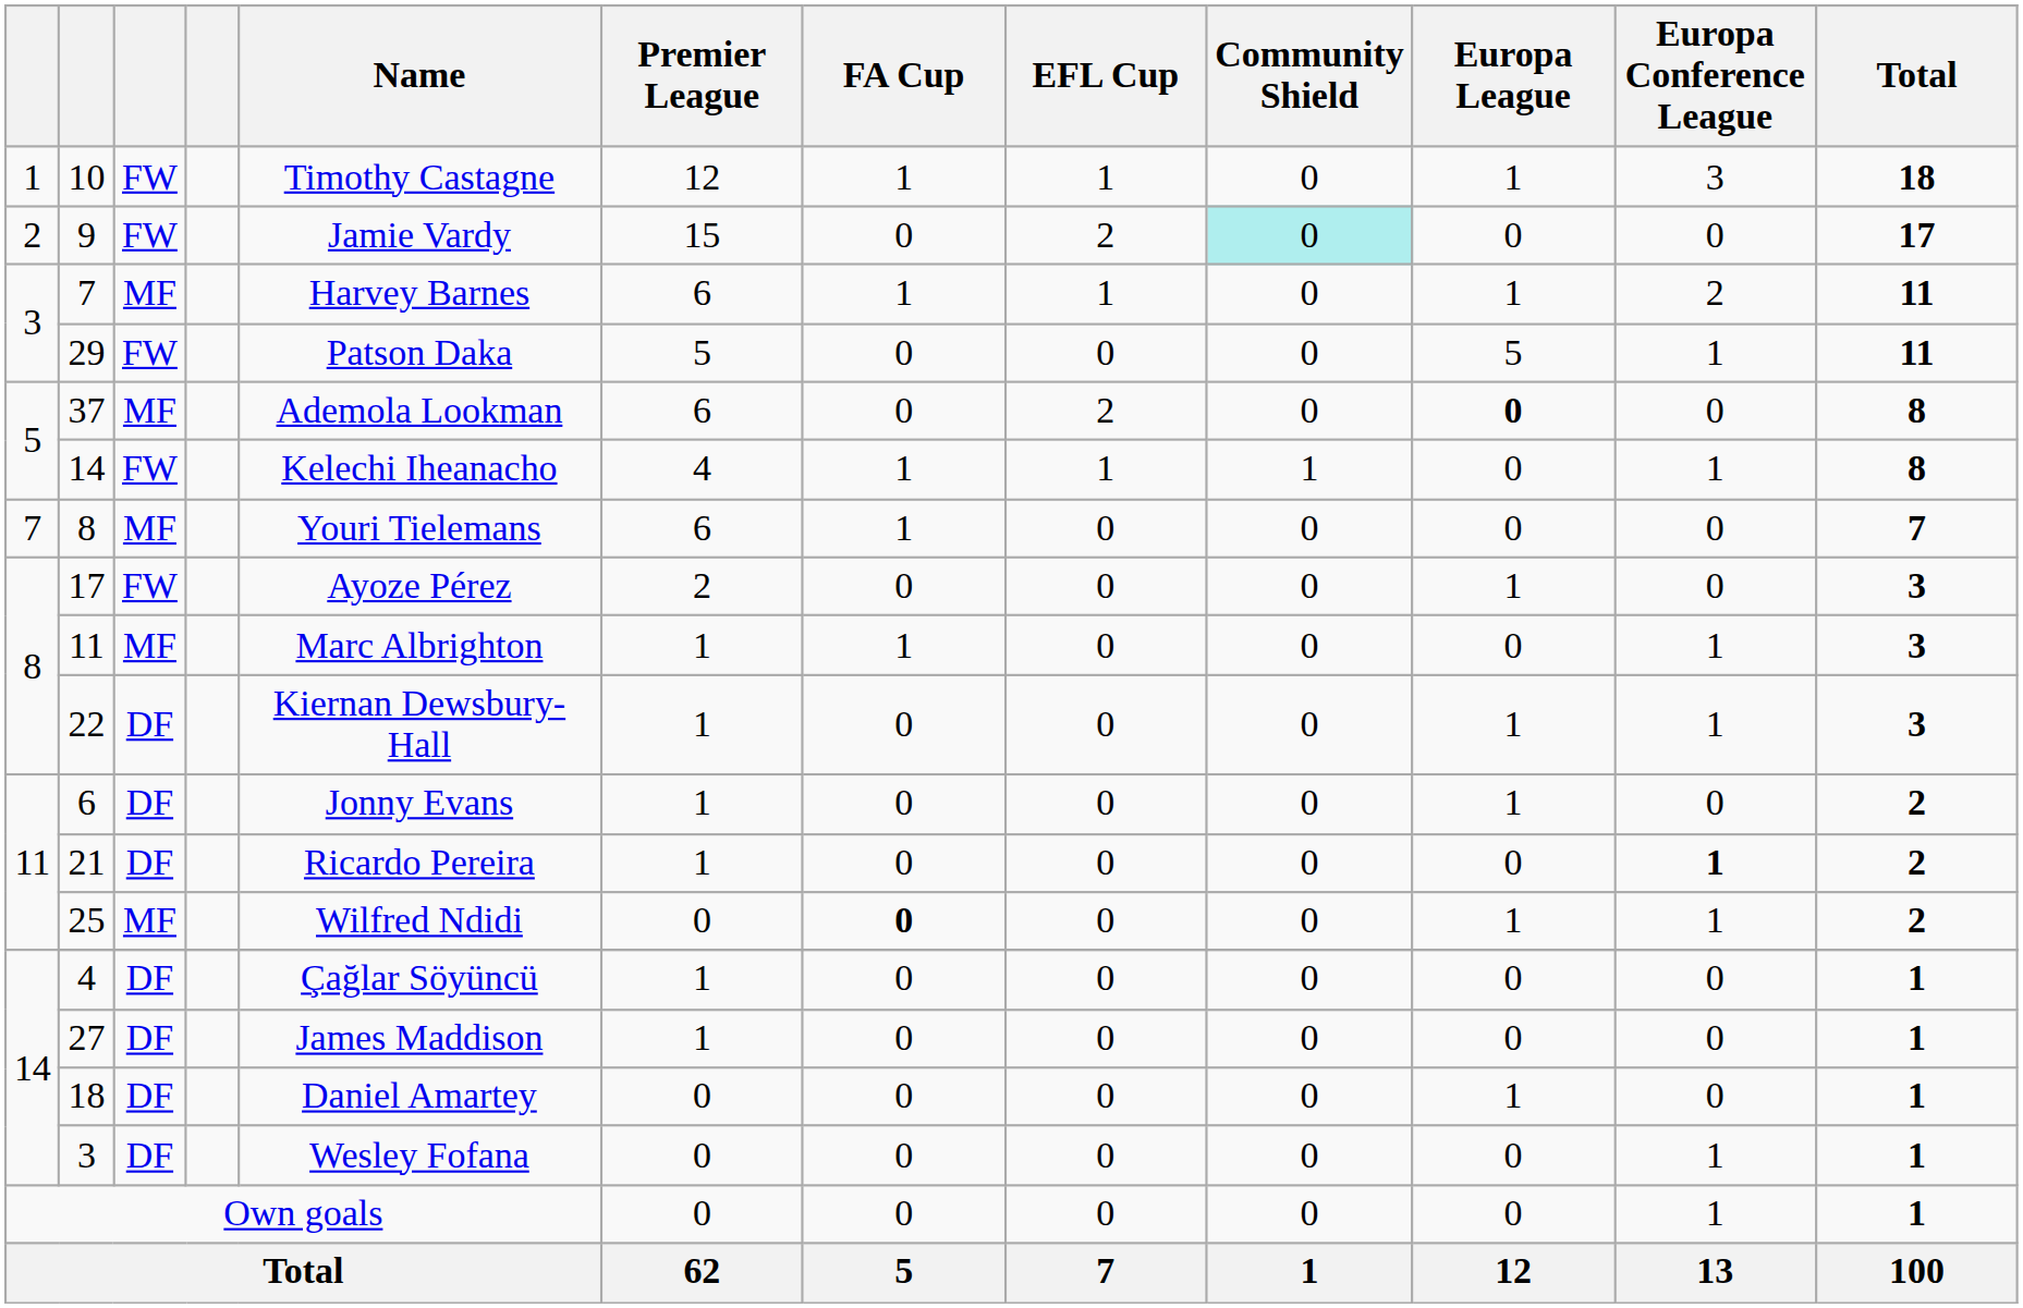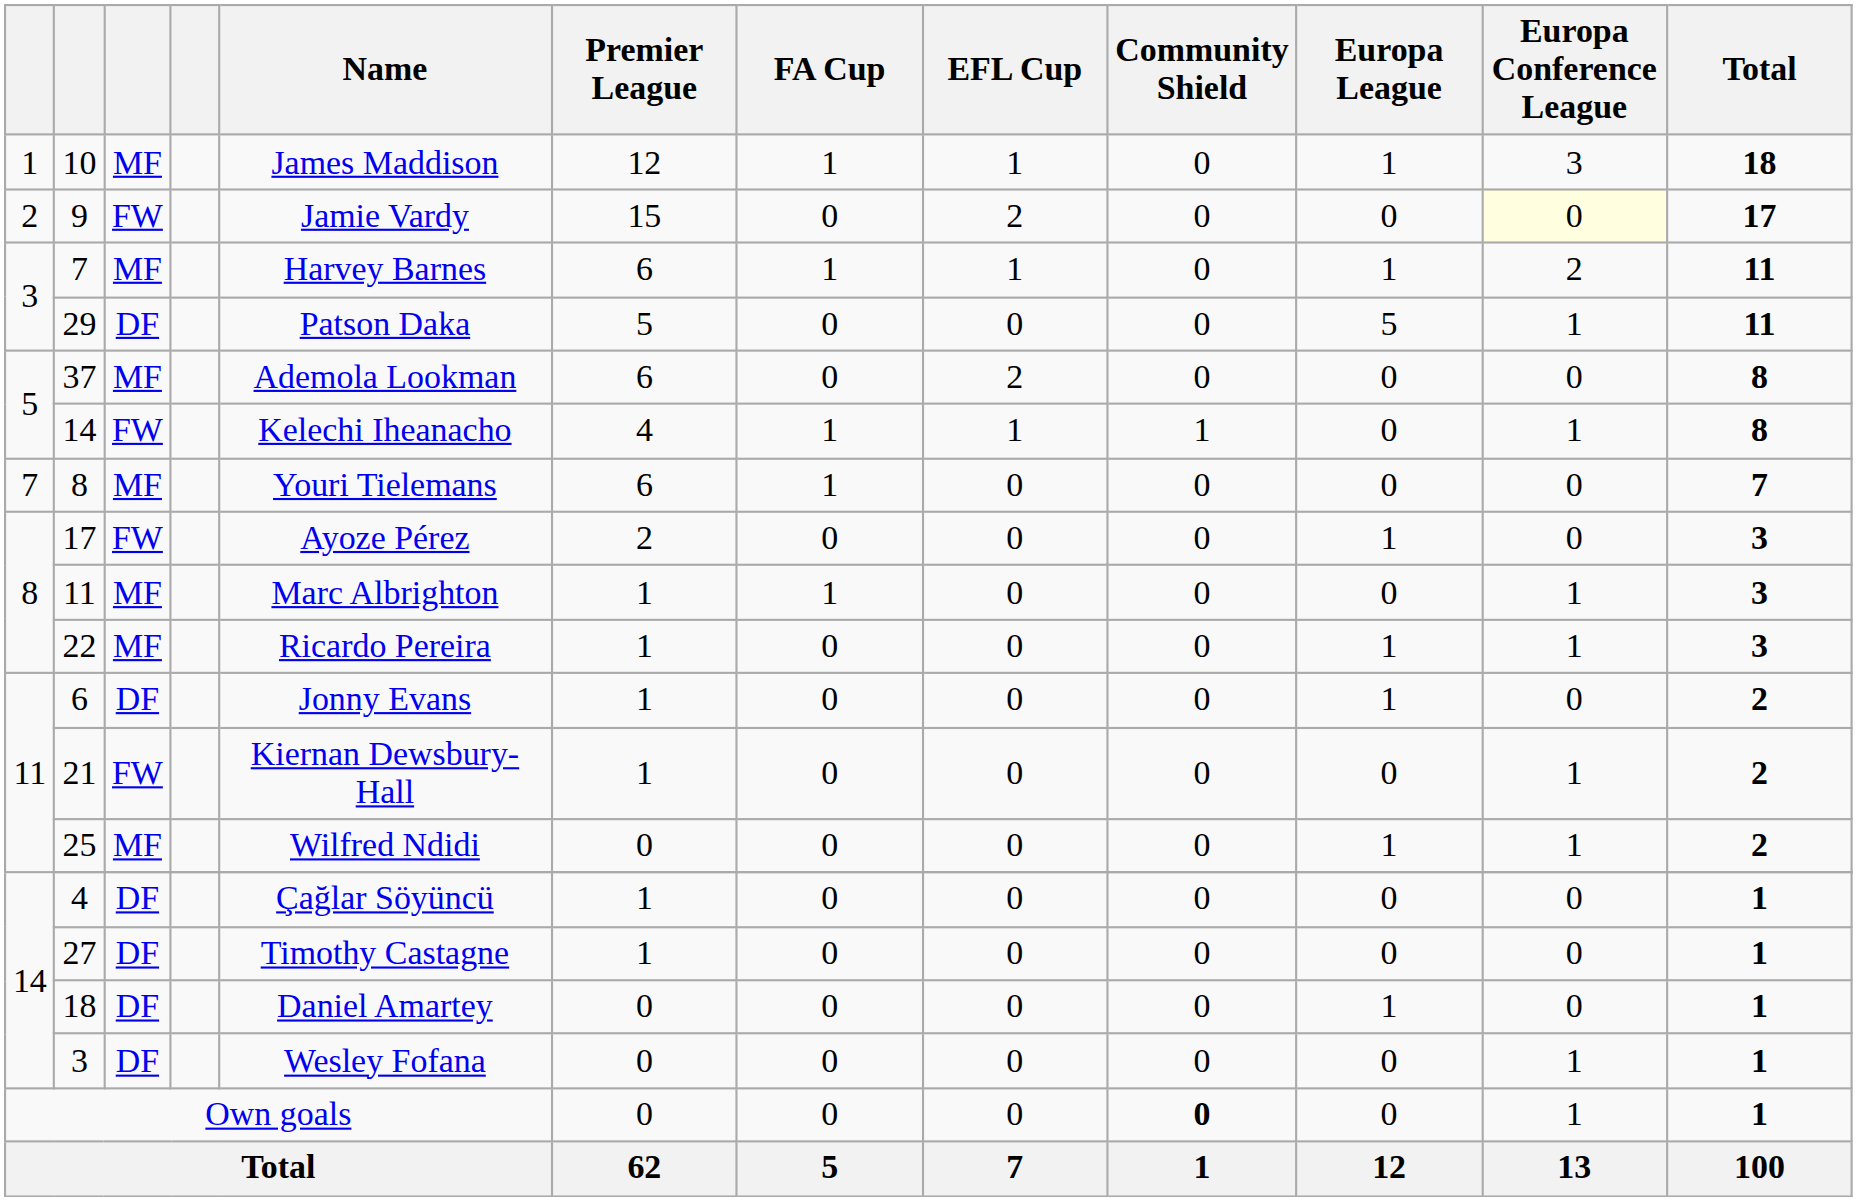 <table class="wikitable sortable" style="text-align:center">
 <tr>
 <th width=15></th>
 <th width=15></th>
 <th width=15></th>
 <th width=15></th>
 <th width=150>Name</th>
 <th width=80>Premier League</th>
 <th width=80>FA Cup</th>
 <th width=80>EFL Cup</th>
 <th width=80>Community Shield</th>
 <th width=80>Europa League</th>
 <th width=80>Europa Conference League</th>
 <th width=80>Total</th>
 </tr>
 <tr>
 <td>1</td>
 <td>10</td>
-<td><a href='#'>FW</a></td>
+<td><a href='#'>MF</a></td>
 <td></td>
-<td><a href='#'>Timothy Castagne</a></td>
+<td><a href='#'>James Maddison</a></td>
 <td>12</td>
 <td>1</td>
 <td>1</td>
 <td>0</td>
 <td>1</td>
 <td>3</td>
 <td><strong>18</strong></td>
 </tr>
 <tr>
 <td>2</td>
 <td>9</td>
 <td><a href='#'>FW</a></td>
 <td></td>
 <td><a href='#'>Jamie Vardy</a></td>
 <td>15</td>
 <td>0</td>
 <td>2</td>
-<td style="background: paleturquoise;">0</td>
 <td>0</td>
 <td>0</td>
+<td style="background: lightyellow;">0</td>
 <td><strong>17</strong></td>
 </tr>
 <tr>
 <td rowspan=2>3</td>
 <td>7</td>
 <td><a href='#'>MF</a></td>
 <td></td>
 <td><a href='#'>Harvey Barnes</a></td>
 <td>6</td>
 <td>1</td>
 <td>1</td>
 <td>0</td>
 <td>1</td>
 <td>2</td>
 <td><strong>11</strong></td>
 </tr>
 <tr>
 <td>29</td>
-<td><a href='#'>FW</a></td>
+<td><a href='#'>DF</a></td>
 <td></td>
 <td><a href='#'>Patson Daka</a></td>
 <td>5</td>
 <td>0</td>
 <td>0</td>
 <td>0</td>
 <td>5</td>
 <td>1</td>
 <td><strong>11</strong></td>
 </tr>
 <tr>
 <td rowspan=2>5</td>
 <td>37</td>
 <td><a href='#'>MF</a></td>
 <td></td>
 <td><a href='#'>Ademola Lookman</a></td>
 <td>6</td>
 <td>0</td>
 <td>2</td>
 <td>0</td>
-<td><strong>0</strong></td>
+<td>0</td>
 <td>0</td>
 <td><strong>8</strong></td>
 </tr>
 <tr>
 <td>14</td>
 <td><a href='#'>FW</a></td>
 <td></td>
 <td><a href='#'>Kelechi Iheanacho</a></td>
 <td>4</td>
 <td>1</td>
 <td>1</td>
 <td>1</td>
 <td>0</td>
 <td>1</td>
 <td><strong>8</strong></td>
 </tr>
 <tr>
 <td>7</td>
 <td>8</td>
 <td><a href='#'>MF</a></td>
 <td></td>
 <td><a href='#'>Youri Tielemans</a></td>
 <td>6</td>
 <td>1</td>
 <td>0</td>
 <td>0</td>
 <td>0</td>
 <td>0</td>
 <td><strong>7</strong></td>
 </tr>
 <tr>
 <td rowspan=3>8</td>
 <td>17</td>
 <td><a href='#'>FW</a></td>
 <td></td>
 <td><a href='#'>Ayoze Pérez</a></td>
 <td>2</td>
 <td>0</td>
 <td>0</td>
 <td>0</td>
 <td>1</td>
 <td>0</td>
 <td><strong>3</strong></td>
 </tr>
 <tr>
 <td>11</td>
 <td><a href='#'>MF</a></td>
 <td></td>
 <td><a href='#'>Marc Albrighton</a></td>
 <td>1</td>
 <td>1</td>
 <td>0</td>
 <td>0</td>
 <td>0</td>
 <td>1</td>
 <td><strong>3</strong></td>
 </tr>
 <tr>
 <td>22</td>
-<td><a href='#'>DF</a></td>
+<td><a href='#'>MF</a></td>
 <td></td>
-<td><a href='#'>Kiernan Dewsbury-Hall</a></td>
+<td><a href='#'>Ricardo Pereira</a></td>
 <td>1</td>
 <td>0</td>
 <td>0</td>
 <td>0</td>
 <td>1</td>
 <td>1</td>
 <td><strong>3</strong></td>
 </tr>
 <tr>
 <td rowspan=3>11</td>
 <td>6</td>
 <td><a href='#'>DF</a></td>
 <td></td>
 <td><a href='#'>Jonny Evans</a></td>
 <td>1</td>
 <td>0</td>
 <td>0</td>
 <td>0</td>
 <td>1</td>
 <td>0</td>
 <td><strong>2</strong></td>
 </tr>
 <tr>
 <td>21</td>
-<td><a href='#'>DF</a></td>
+<td><a href='#'>FW</a></td>
 <td></td>
-<td><a href='#'>Ricardo Pereira</a></td>
+<td><a href='#'>Kiernan Dewsbury-Hall</a></td>
 <td>1</td>
 <td>0</td>
 <td>0</td>
 <td>0</td>
 <td>0</td>
-<td><strong>1</strong></td>
+<td>1</td>
 <td><strong>2</strong></td>
 </tr>
 <tr>
 <td>25</td>
 <td><a href='#'>MF</a></td>
 <td></td>
 <td><a href='#'>Wilfred Ndidi</a></td>
 <td>0</td>
-<td><strong>0</strong></td>
+<td>0</td>
 <td>0</td>
 <td>0</td>
 <td>1</td>
 <td>1</td>
 <td><strong>2</strong></td>
 </tr>
 <tr>
 <td rowspan=5>14</td>
 </tr>
 <tr>
 <td>4</td>
 <td><a href='#'>DF</a></td>
 <td></td>
 <td><a href='#'>Çağlar Söyüncü</a></td>
 <td>1</td>
 <td>0</td>
 <td>0</td>
 <td>0</td>
 <td>0</td>
 <td>0</td>
 <td><strong>1</strong></td>
 </tr>
 <tr>
 <td>27</td>
 <td><a href='#'>DF</a></td>
 <td></td>
-<td><a href='#'>James Maddison</a></td>
+<td><a href='#'>Timothy Castagne</a></td>
 <td>1</td>
 <td>0</td>
 <td>0</td>
 <td>0</td>
 <td>0</td>
 <td>0</td>
 <td><strong>1</strong></td>
 </tr>
 <tr>
 <td>18</td>
 <td><a href='#'>DF</a></td>
 <td></td>
 <td><a href='#'>Daniel Amartey</a></td>
 <td>0</td>
 <td>0</td>
 <td>0</td>
 <td>0</td>
 <td>1</td>
 <td>0</td>
 <td><strong>1</strong></td>
 </tr>
 <tr>
 <td>3</td>
 <td><a href='#'>DF</a></td>
 <td></td>
 <td><a href='#'>Wesley Fofana</a></td>
 <td>0</td>
 <td>0</td>
 <td>0</td>
 <td>0</td>
 <td>0</td>
 <td>1</td>
 <td><strong>1</strong></td>
 </tr>
 <tr>
 <td colspan=5><a href='#'>Own goals</a></td>
 <td>0</td>
 <td>0</td>
 <td>0</td>
-<td>0</td>
+<td><strong>0</strong></td>
 <td>0</td>
 <td>1</td>
 <td><strong>1</strong></td>
 </tr>
 <tr>
 <th colspan="5">Total</th>
 <th>62</th>
 <th>5</th>
 <th>7</th>
 <th>1</th>
 <th>12</th>
 <th>13</th>
 <th>100</th>
 </tr>
 </table>
